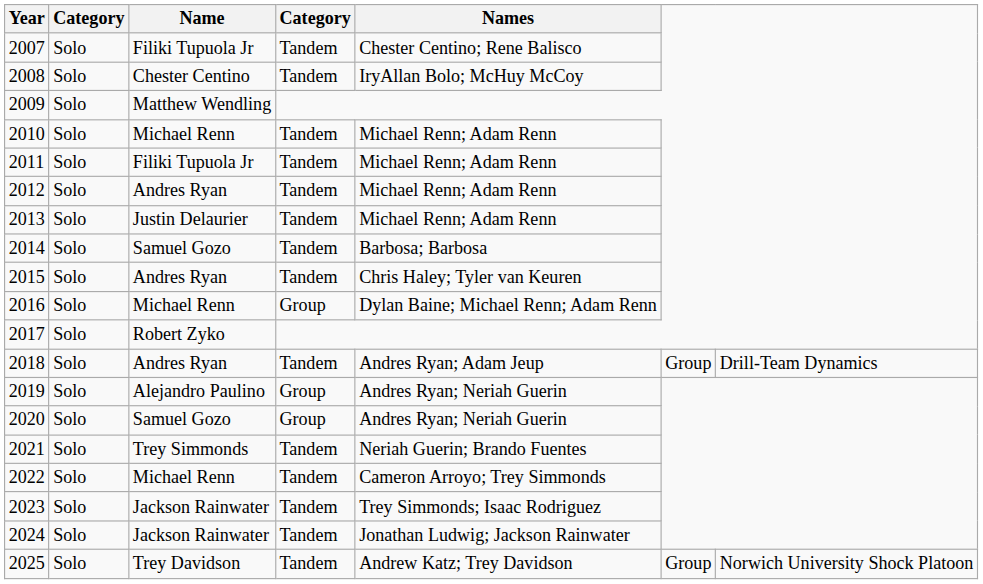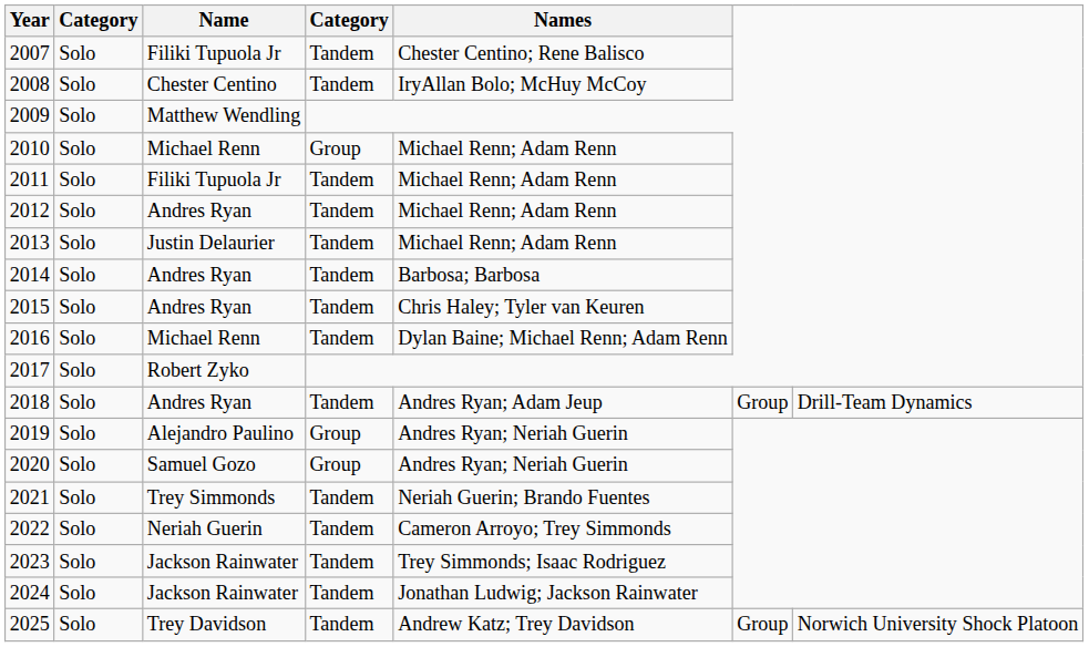 <table class="wikitable">
 <tr>
 <th>Year</th>
 <th>Category</th>
 <th>Name</th>
 <th>Category</th>
 <th>Names</th>
 </tr>
 <tr>
 <td>2007</td>
 <td>Solo</td>
 <td>Filiki Tupuola Jr</td>
 <td>Tandem</td>
 <td>Chester Centino; Rene Balisco</td>
 </tr>
 <tr>
 <td>2008</td>
 <td>Solo</td>
 <td>Chester Centino</td>
 <td>Tandem</td>
 <td>IryAllan Bolo; McHuy McCoy</td>
 </tr>
 <tr>
 <td>2009</td>
 <td>Solo</td>
 <td>Matthew Wendling</td>
 </tr>
 <tr>
 <td>2010</td>
 <td>Solo</td>
 <td>Michael Renn</td>
-<td>Tandem</td>
+<td>Group</td>
 <td>Michael Renn; Adam Renn</td>
 </tr>
 <tr>
 <td>2011</td>
 <td>Solo</td>
 <td>Filiki Tupuola Jr</td>
 <td>Tandem</td>
 <td>Michael Renn; Adam Renn</td>
 </tr>
 <tr>
 <td>2012</td>
 <td>Solo</td>
 <td>Andres Ryan</td>
 <td>Tandem</td>
 <td>Michael Renn; Adam Renn</td>
 </tr>
 <tr>
 <td>2013</td>
 <td>Solo</td>
 <td>Justin Delaurier</td>
 <td>Tandem</td>
 <td>Michael Renn; Adam Renn</td>
 </tr>
 <tr>
 <td>2014</td>
 <td>Solo</td>
-<td>Samuel Gozo</td>
+<td>Andres Ryan</td>
 <td>Tandem</td>
 <td>Barbosa; Barbosa</td>
 </tr>
 <tr>
 <td>2015</td>
 <td>Solo</td>
 <td>Andres Ryan</td>
 <td>Tandem</td>
 <td>Chris Haley; Tyler van Keuren</td>
 </tr>
 <tr>
 <td>2016</td>
 <td>Solo</td>
 <td>Michael Renn</td>
-<td>Group</td>
+<td>Tandem</td>
 <td>Dylan Baine; Michael Renn; Adam Renn</td>
 </tr>
 <tr>
 <td>2017</td>
 <td>Solo</td>
 <td>Robert Zyko</td>
 </tr>
 <tr>
 <td>2018</td>
 <td>Solo</td>
 <td>Andres Ryan</td>
 <td>Tandem</td>
 <td>Andres Ryan; Adam Jeup</td>
 <td>Group</td>
 <td>Drill-Team Dynamics</td>
 </tr>
 <tr>
 <td>2019</td>
 <td>Solo</td>
 <td>Alejandro Paulino</td>
 <td>Group</td>
 <td>Andres Ryan; Neriah Guerin</td>
 </tr>
 <tr>
 <td>2020</td>
 <td>Solo</td>
 <td>Samuel Gozo</td>
 <td>Group</td>
 <td>Andres Ryan; Neriah Guerin</td>
 </tr>
 <tr>
 <td>2021</td>
 <td>Solo</td>
 <td>Trey Simmonds</td>
 <td>Tandem</td>
 <td>Neriah Guerin; Brando Fuentes</td>
 </tr>
 <tr>
 <td>2022</td>
 <td>Solo</td>
-<td>Michael Renn</td>
+<td>Neriah Guerin</td>
 <td>Tandem</td>
 <td>Cameron Arroyo; Trey Simmonds</td>
 </tr>
 <tr>
 <td>2023</td>
 <td>Solo</td>
 <td>Jackson Rainwater</td>
 <td>Tandem</td>
 <td>Trey Simmonds; Isaac Rodriguez</td>
 </tr>
 <tr>
 <td>2024</td>
 <td>Solo</td>
 <td>Jackson Rainwater</td>
 <td>Tandem</td>
 <td>Jonathan Ludwig; Jackson Rainwater</td>
 </tr>
 <tr>
 <td>2025</td>
 <td>Solo</td>
 <td>Trey Davidson</td>
 <td>Tandem</td>
 <td>Andrew Katz; Trey Davidson</td>
 <td>Group</td>
 <td>Norwich University Shock Platoon</td>
 </tr>
 </table>
